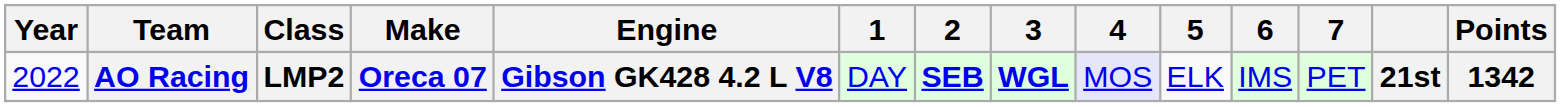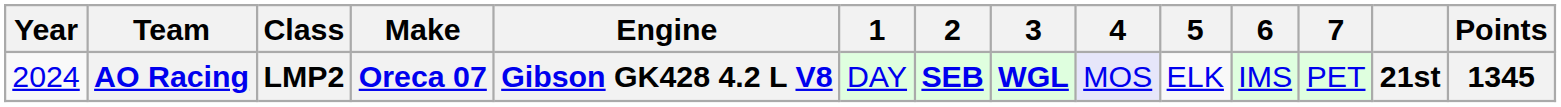 <table class="wikitable" style="text-align:center; font-size:85%">
 <tr>
 <th>Year</th>
 <th>Team</th>
 <th>Class</th>
 <th>Make</th>
 <th>Engine</th>
 <th>1</th>
 <th>2</th>
 <th>3</th>
 <th>4</th>
 <th>5</th>
 <th>6</th>
 <th>7</th>
 <th></th>
 <th>Points</th>
 </tr>
 <tr>
-<td><a href='#'>2022</a></td>
+<td><a href='#'>2024</a></td>
 <th nowrap><a href='#'>AO Racing</a></th>
 <th>LMP2</th>
 <th nowrap><a href='#'>Oreca 07</a></th>
 <th nowrap><a href='#'>Gibson</a> GK428 4.2 L <a href='#'>V8</a></th>
 <td style="background:#DFFFDF;"><a href='#'>DAY</a><br></td>
 <td style="background:#DFFFDF;"><strong><a href='#'>SEB</a></strong><br></td>
 <td style="background:#DFFFDF;"><strong><a href='#'>WGL</a></strong><br></td>
 <td style="background: lavender;"><a href='#'>MOS</a></td>
 <td><a href='#'>ELK</a></td>
 <td style="background:#DFFFDF;"><a href='#'>IMS</a><br></td>
 <td style="background:#DFFFDF;"><a href='#'>PET</a><br></td>
 <th>21st</th>
-<th>1342</th>
+<th>1345</th>
 </tr>
 </table>
